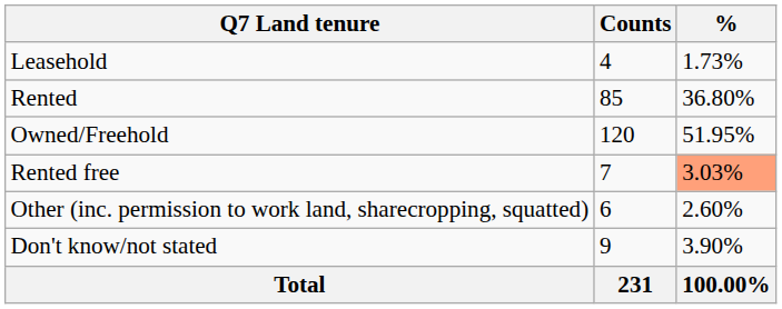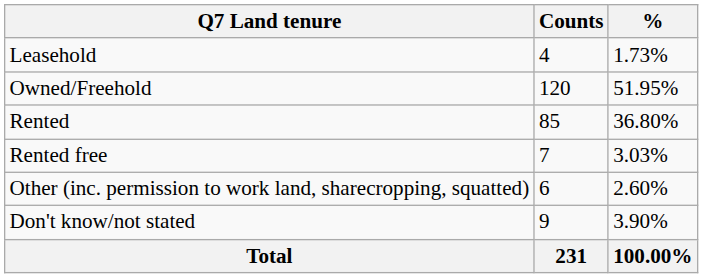 <table class="wikitable sortable">
 <tr>
 <th>Q7 Land tenure</th>
 <th>Counts</th>
 <th>%</th>
 </tr>
 <tr>
 <td>Leasehold</td>
 <td>4</td>
 <td>1.73%</td>
 </tr>
 <tr>
+<td>Owned/Freehold</td>
+<td>120</td>
+<td>51.95%</td>
+</tr>
+<tr>
 <td>Rented</td>
 <td>85</td>
 <td>36.80%</td>
 </tr>
 <tr>
-<td>Owned/Freehold</td>
-<td>120</td>
-<td>51.95%</td>
-</tr>
-<tr>
 <td>Rented free</td>
 <td>7</td>
-<td style="background: lightsalmon;">3.03%</td>
+<td>3.03%</td>
 </tr>
 <tr>
 <td>Other (inc. permission to work land, sharecropping, squatted)</td>
 <td>6</td>
 <td>2.60%</td>
 </tr>
 <tr>
 <td>Don't know/not stated</td>
 <td>9</td>
 <td>3.90%</td>
 </tr>
 <tr>
 <th>Total</th>
 <th>231</th>
 <th>100.00%</th>
 </tr>
 </table>
